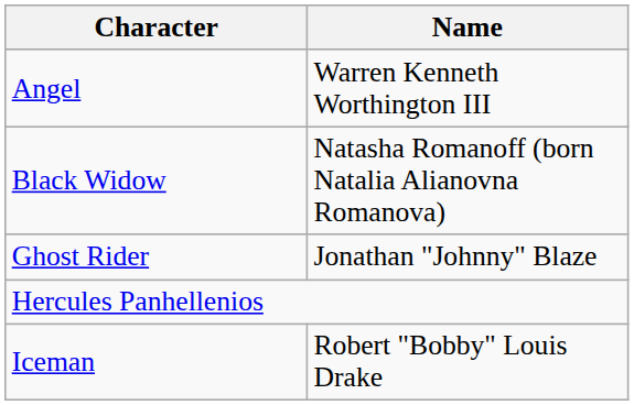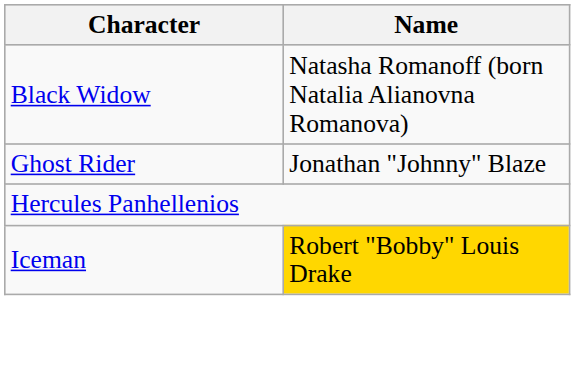 <table class="wikitable sortable" style="width:40%;">
 <tr>
 <th scope=col style="width:20%;">Character</th>
 <th scope=col style="width:20%;">Name</th>
-</tr>
-<tr>
-<td><a href='#'>Angel</a></td>
-<td>Warren Kenneth Worthington III</td>
 </tr>
 <tr>
 <td><a href='#'>Black Widow</a></td>
 <td>Natasha Romanoff (born Natalia Alianovna Romanova)</td>
 </tr>
 <tr>
 <td><a href='#'>Ghost Rider</a></td>
 <td>Jonathan "Johnny" Blaze</td>
 </tr>
 <tr>
 <td colspan=2><a href='#'>Hercules Panhellenios</a></td>
 </tr>
 <tr>
 <td><a href='#'>Iceman</a></td>
-<td>Robert "Bobby" Louis Drake</td>
+<td style="background: gold;">Robert "Bobby" Louis Drake</td>
 </tr>
 </table>
